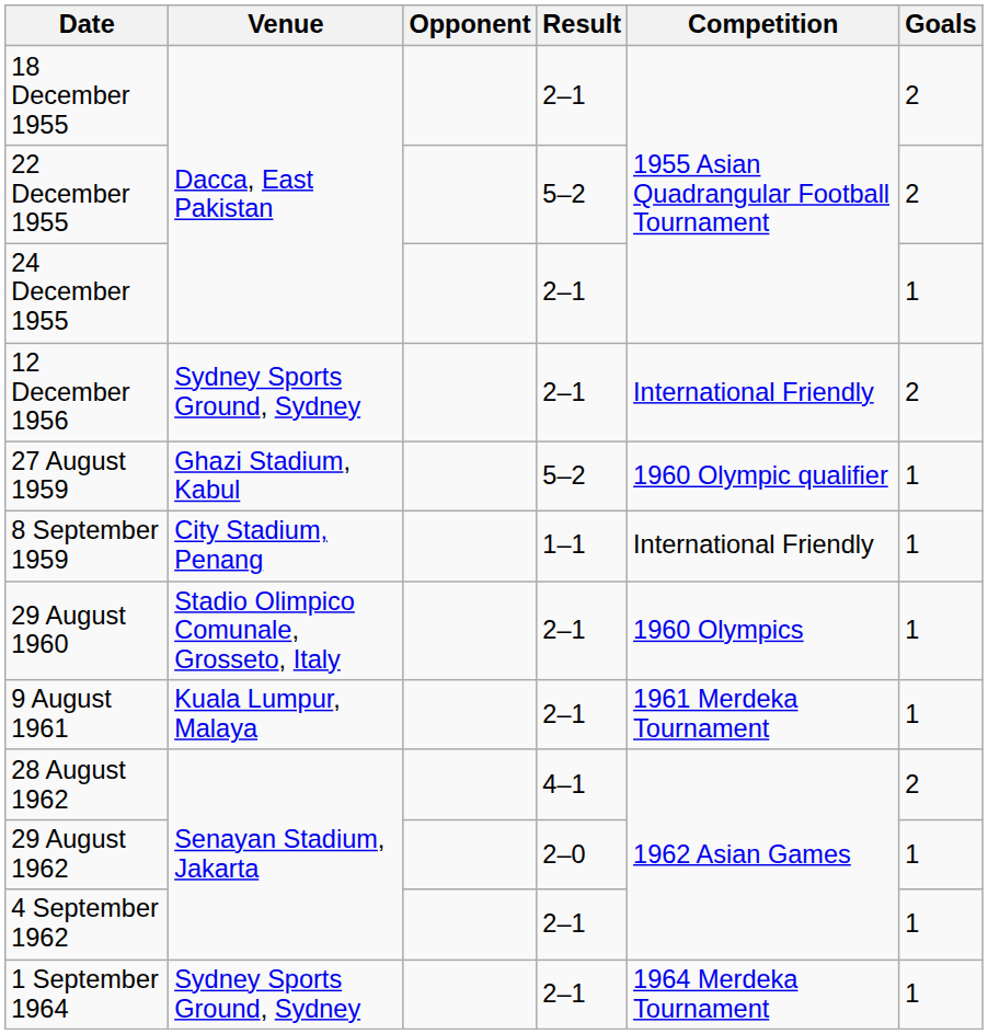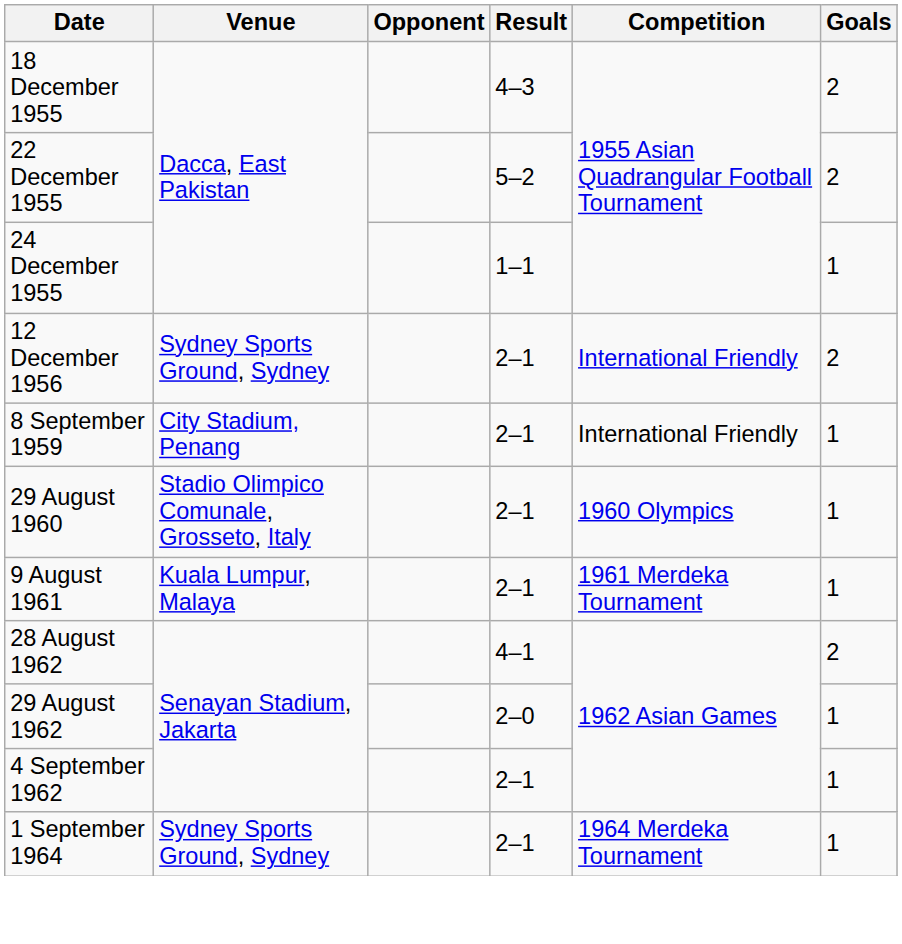 <table class="wikitable collapsible">
 <tr>
 <th>Date</th>
 <th>Venue</th>
 <th>Opponent</th>
 <th>Result</th>
 <th>Competition</th>
 <th>Goals</th>
 </tr>
 <tr>
 <td>18 December 1955</td>
 <td rowspan="3"><a href='#'>Dacca</a>, <a href='#'>East Pakistan</a></td>
 <td></td>
-<td>2–1</td>
+<td>4–3</td>
 <td rowspan="3"><a href='#'>1955 Asian Quadrangular Football Tournament</a></td>
 <td>2</td>
 </tr>
 <tr>
 <td>22 December 1955</td>
 <td></td>
 <td>5–2</td>
 <td>2</td>
 </tr>
 <tr>
 <td>24 December 1955</td>
 <td></td>
-<td>2–1</td>
+<td>1–1</td>
 <td>1</td>
 </tr>
 <tr>
 <td>12 December 1956</td>
 <td><a href='#'>Sydney Sports Ground</a>, <a href='#'>Sydney</a></td>
 <td></td>
 <td>2–1</td>
 <td><a href='#'>International Friendly</a></td>
 <td>2</td>
 </tr>
 <tr>
-<td>27 August 1959</td>
-<td><a href='#'>Ghazi Stadium</a>, <a href='#'>Kabul</a></td>
-<td></td>
-<td>5–2</td>
-<td><a href='#'>1960 Olympic qualifier</a></td>
-<td>1</td>
-</tr>
-<tr>
 <td>8 September 1959</td>
 <td><a href='#'>City Stadium, Penang</a></td>
 <td></td>
-<td>1–1</td>
+<td>2–1</td>
 <td>International Friendly</td>
 <td>1</td>
 </tr>
 <tr>
 <td>29 August 1960</td>
 <td><a href='#'>Stadio Olimpico Comunale</a>, <a href='#'>Grosseto</a>, <a href='#'>Italy</a></td>
 <td></td>
 <td>2–1</td>
 <td><a href='#'>1960 Olympics</a></td>
 <td>1</td>
 </tr>
 <tr>
 <td>9 August 1961</td>
 <td><a href='#'>Kuala Lumpur</a>, <a href='#'>Malaya</a></td>
 <td></td>
 <td>2–1</td>
 <td><a href='#'>1961 Merdeka Tournament</a></td>
 <td>1</td>
 </tr>
 <tr>
 <td>28 August 1962</td>
 <td rowspan="3"><a href='#'>Senayan Stadium</a>, <a href='#'>Jakarta</a></td>
 <td></td>
 <td>4–1</td>
 <td rowspan="3"><a href='#'>1962 Asian Games</a></td>
 <td>2</td>
 </tr>
 <tr>
 <td>29 August 1962</td>
 <td></td>
 <td>2–0</td>
 <td>1</td>
 </tr>
 <tr>
 <td>4 September 1962</td>
 <td></td>
 <td>2–1</td>
 <td>1</td>
 </tr>
 <tr>
 <td>1 September 1964</td>
 <td><a href='#'>Sydney Sports Ground</a>, <a href='#'>Sydney</a></td>
 <td></td>
 <td>2–1</td>
 <td><a href='#'>1964 Merdeka Tournament</a></td>
 <td>1</td>
 </tr>
 <tr>
 </tr>
 </table>
